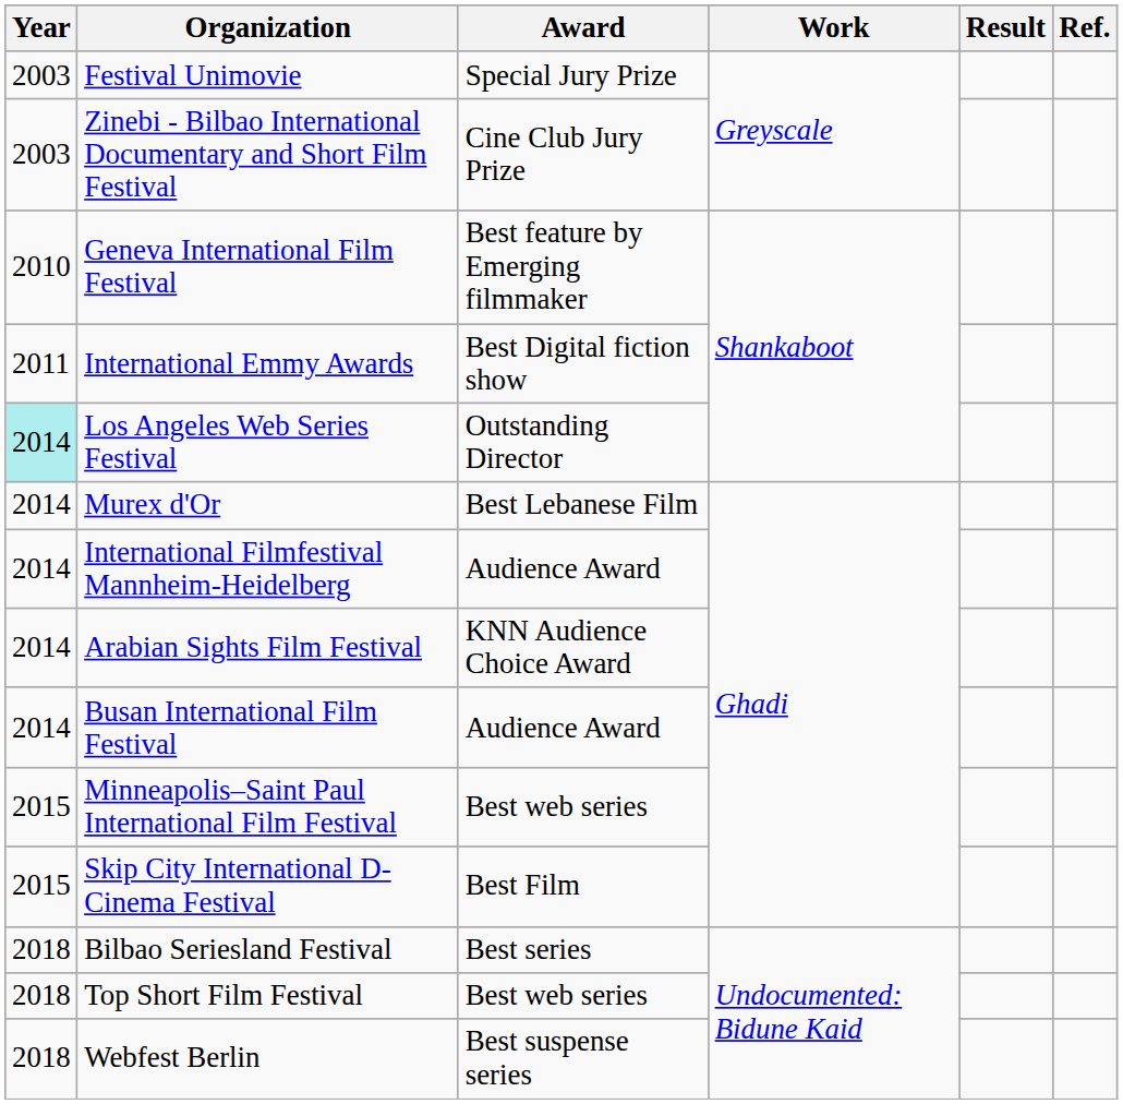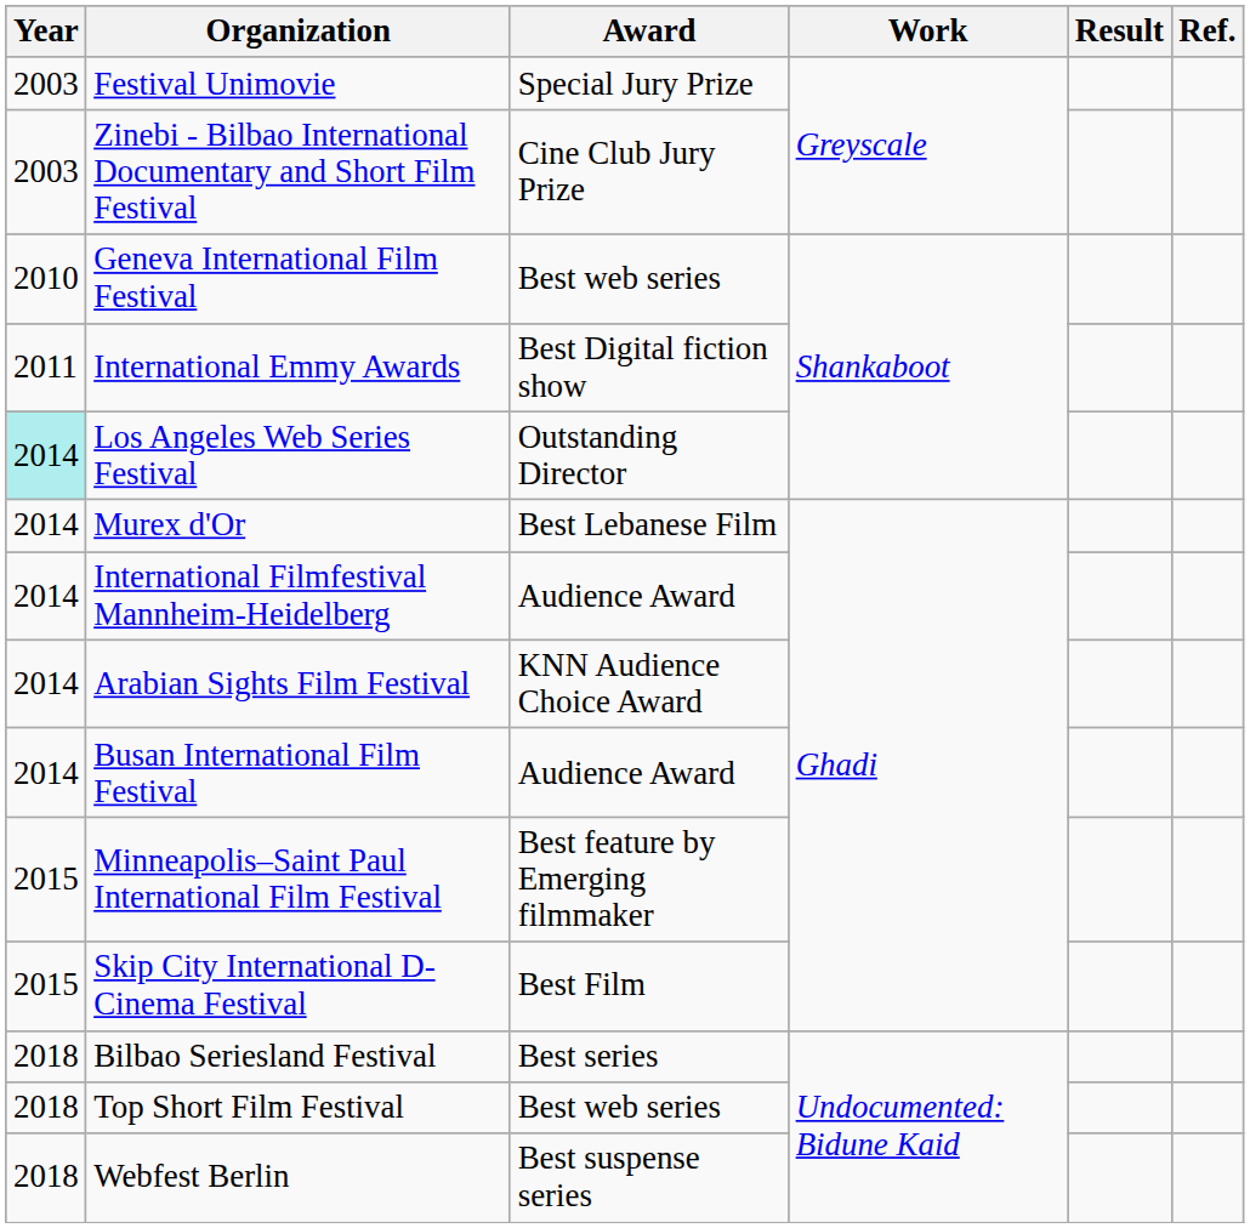 <table class="wikitable sortable">
 <tr>
 <th>Year</th>
 <th>Organization</th>
 <th>Award</th>
 <th>Work</th>
 <th>Result</th>
 <th class="unsortable">Ref.</th>
 </tr>
 <tr>
 <td>2003</td>
 <td><a href='#'>Festival Unimovie</a></td>
 <td>Special Jury Prize</td>
 <td rowspan=2><em><a href='#'>Greyscale</a></em></td>
 <td></td>
 <td></td>
 </tr>
 <tr>
 <td>2003</td>
 <td><a href='#'>Zinebi - Bilbao International Documentary and Short Film Festival</a></td>
 <td>Cine Club Jury Prize</td>
 <td></td>
 <td></td>
 </tr>
 <tr>
 <td>2010</td>
 <td><a href='#'>Geneva International Film Festival</a></td>
-<td>Best feature by Emerging filmmaker</td>
+<td>Best web series</td>
 <td rowspan=3><em><a href='#'>Shankaboot</a></em></td>
 <td></td>
 <td></td>
 </tr>
 <tr>
 <td>2011</td>
 <td><a href='#'>International Emmy Awards</a></td>
 <td>Best Digital fiction show</td>
 <td></td>
 <td></td>
 </tr>
 <tr>
 <td style="background: paleturquoise;">2014</td>
 <td><a href='#'>Los Angeles Web Series Festival</a></td>
 <td>Outstanding Director</td>
 <td></td>
 <td></td>
 </tr>
 <tr>
 <td>2014</td>
 <td><a href='#'>Murex d'Or</a></td>
 <td>Best Lebanese Film</td>
 <td rowspan=6><em><a href='#'>Ghadi</a></em></td>
 <td></td>
 <td></td>
 </tr>
 <tr>
 <td>2014</td>
 <td><a href='#'>International Filmfestival Mannheim-Heidelberg</a></td>
 <td>Audience Award</td>
 <td></td>
 <td></td>
 </tr>
 <tr>
 <td>2014</td>
 <td><a href='#'>Arabian Sights Film Festival</a></td>
 <td>KNN Audience Choice Award</td>
 <td></td>
 <td></td>
 </tr>
 <tr>
 <td>2014</td>
 <td><a href='#'>Busan International Film Festival</a></td>
 <td>Audience Award</td>
 <td></td>
 <td></td>
 </tr>
 <tr>
 <td>2015</td>
 <td><a href='#'>Minneapolis–Saint Paul International Film Festival</a></td>
-<td>Best web series</td>
+<td>Best feature by Emerging filmmaker</td>
 <td></td>
 <td></td>
 </tr>
 <tr>
 <td>2015</td>
 <td><a href='#'>Skip City International D-Cinema Festival</a></td>
 <td>Best Film</td>
 <td></td>
 <td></td>
 </tr>
 <tr>
 <td>2018</td>
 <td>Bilbao Seriesland Festival</td>
 <td>Best series</td>
 <td rowspan=3><em><a href='#'>Undocumented: Bidune Kaid</a></em></td>
 <td></td>
 <td></td>
 </tr>
 <tr>
 <td>2018</td>
 <td>Top Short Film Festival</td>
 <td>Best web series</td>
 <td></td>
 <td></td>
 </tr>
 <tr>
 <td>2018</td>
 <td>Webfest Berlin</td>
 <td>Best suspense series</td>
 <td></td>
 <td></td>
 </tr>
 <tr>
 </tr>
 </table>
